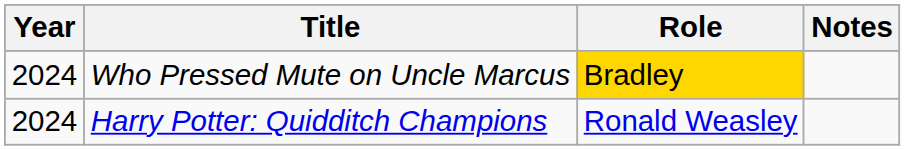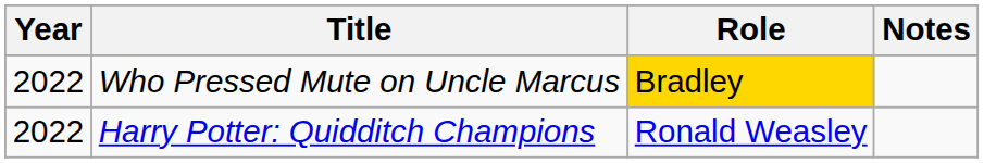 <table class="wikitable sortable">
 <tr>
 <th>Year</th>
 <th>Title</th>
 <th>Role</th>
 <th>Notes</th>
 </tr>
 <tr>
-<td>2024</td>
+<td>2022</td>
 <td><em>Who Pressed Mute on Uncle Marcus</em></td>
 <td style="background: gold;">Bradley</td>
 <td></td>
 </tr>
 <tr>
-<td>2024</td>
+<td>2022</td>
 <td><em><a href='#'>Harry Potter: Quidditch Champions</a></em></td>
 <td><a href='#'>Ronald Weasley</a></td>
 <td></td>
 </tr>
 </table>
